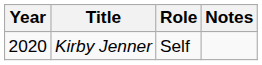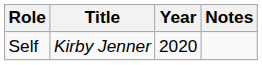 <table class="wikitable sortable">
 <tr>
+<th>Role</th>
+<th>Title</th>
 <th>Year</th>
-<th>Title</th>
-<th>Role</th>
 <th>Notes</th>
 </tr>
 <tr>
+<td>Self</td>
+<td><em>Kirby Jenner</em></td>
 <td>2020</td>
-<td><em>Kirby Jenner</em></td>
-<td>Self</td>
 <td></td>
 </tr>
 </table>
